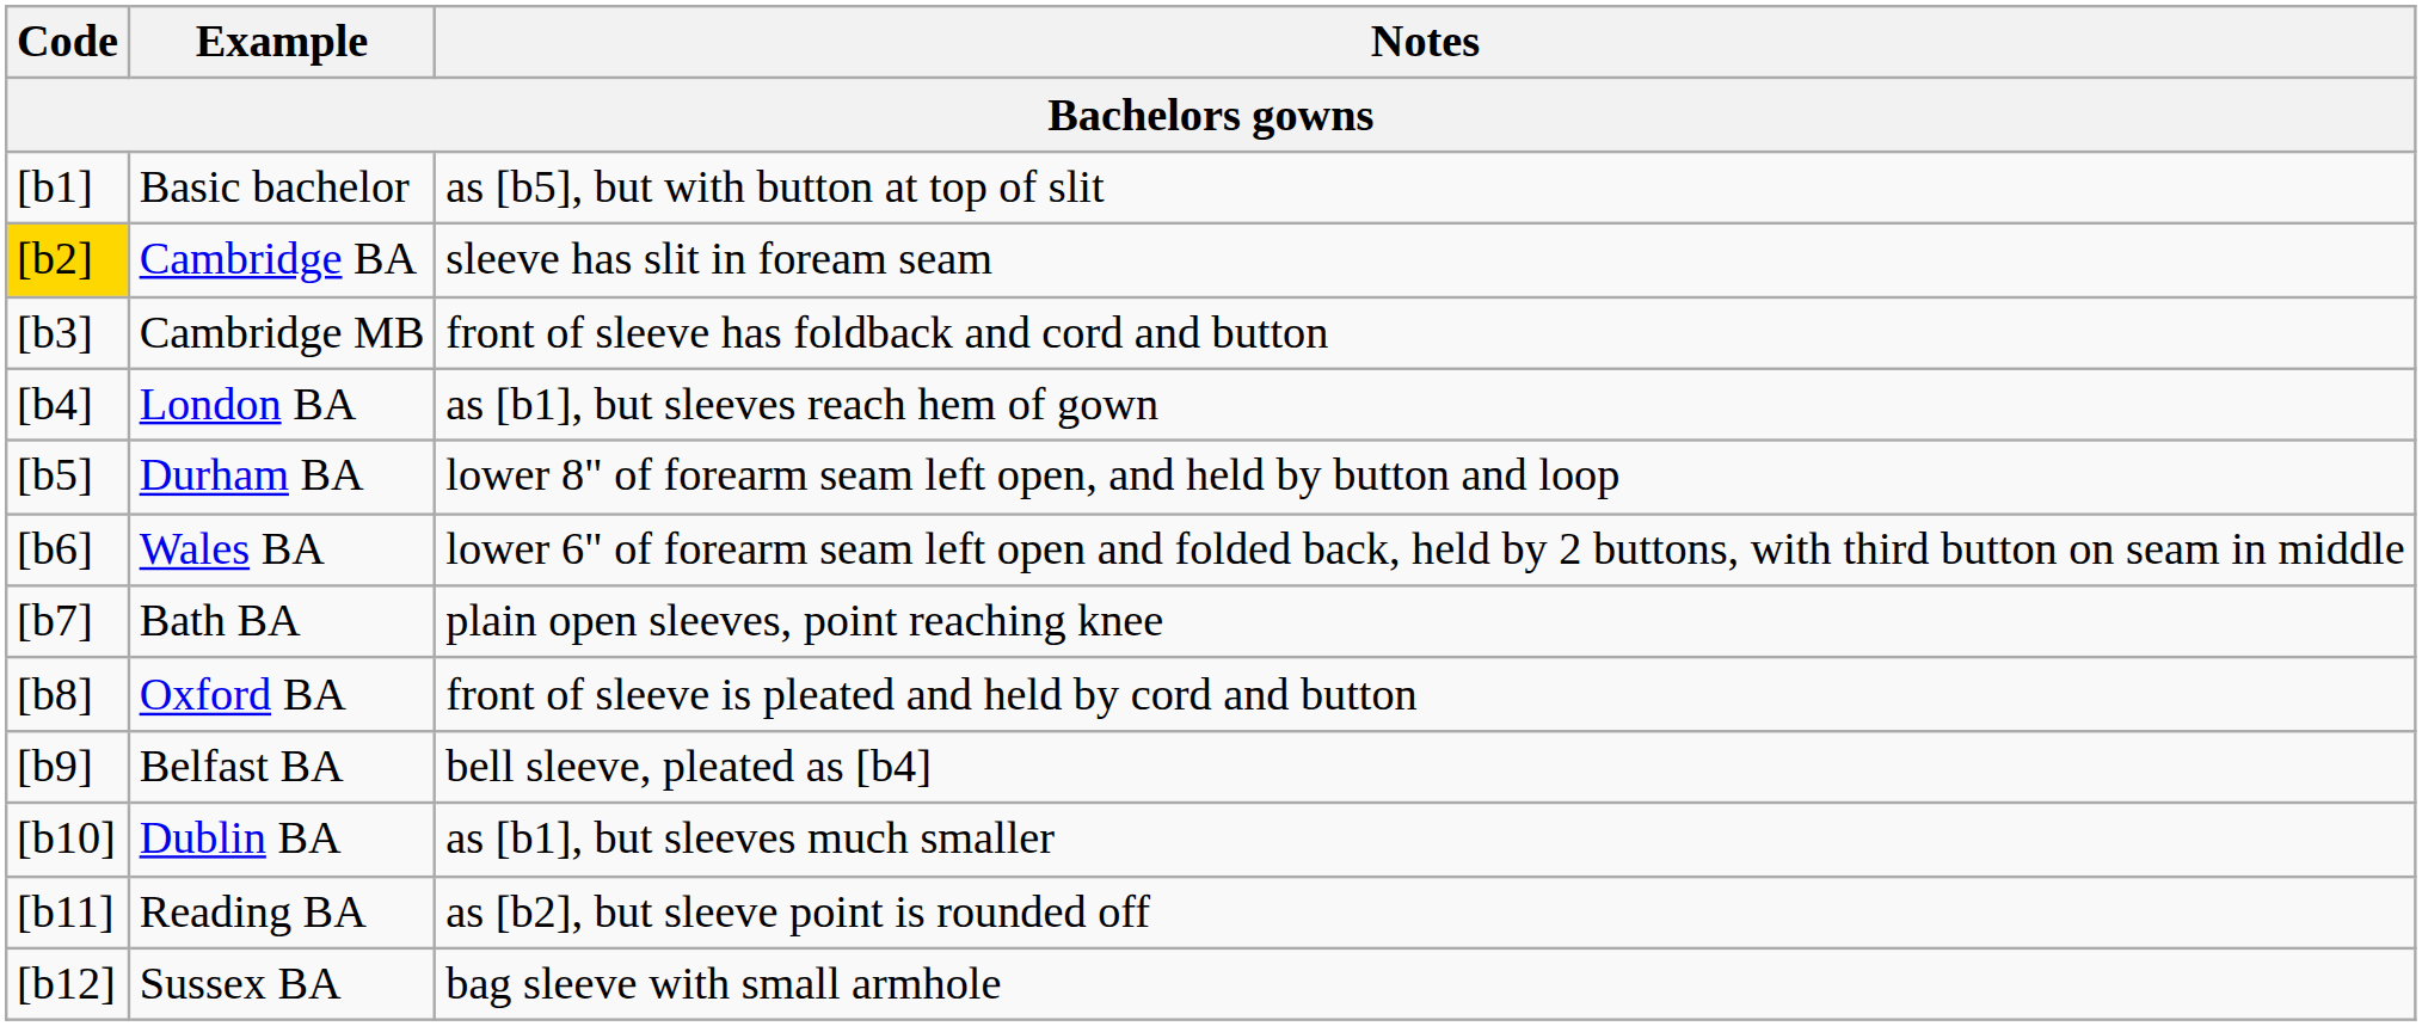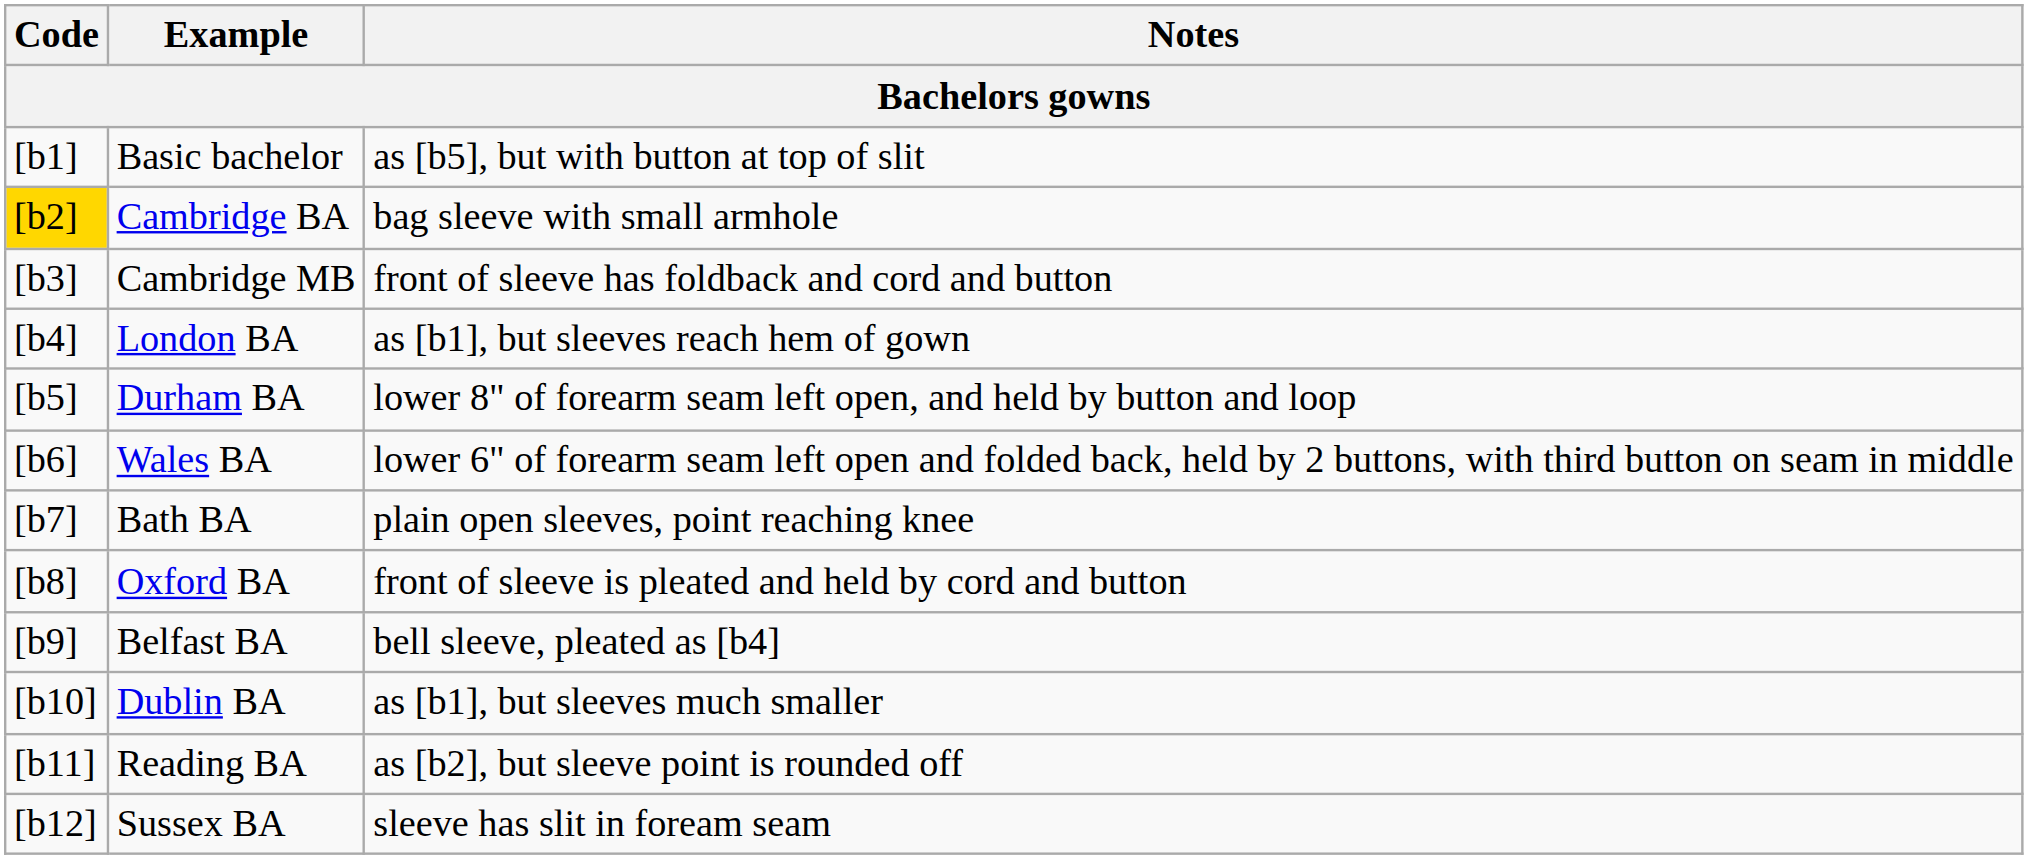 <table class="wikitable sortable">
 <tr>
 <th>Code</th>
 <th>Example</th>
 <th>Notes</th>
 </tr>
 <tr>
 <th colspan="3" align="center">Bachelors gowns</th>
 </tr>
 <tr>
 <td>[b1]</td>
 <td>Basic bachelor</td>
 <td>as [b5], but with button at top of slit</td>
 </tr>
 <tr>
 <td style="background: gold;">[b2]</td>
 <td><a href='#'>Cambridge</a> BA</td>
-<td>sleeve has slit in foream seam</td>
+<td>bag sleeve with small armhole</td>
 </tr>
 <tr>
 <td>[b3]</td>
 <td>Cambridge MB</td>
 <td>front of sleeve has foldback and cord and button</td>
 </tr>
 <tr>
 <td>[b4]</td>
 <td><a href='#'>London</a> BA</td>
 <td>as [b1], but sleeves reach hem of gown</td>
 </tr>
 <tr>
 <td>[b5]</td>
 <td><a href='#'>Durham</a> BA</td>
 <td>lower 8" of forearm seam left open, and held by button and loop</td>
 </tr>
 <tr>
 <td>[b6]</td>
 <td><a href='#'>Wales</a> BA</td>
 <td>lower 6" of forearm seam left open and folded back, held by 2 buttons, with third button on seam in middle</td>
 </tr>
 <tr>
 <td>[b7]</td>
 <td>Bath BA</td>
 <td>plain open sleeves, point reaching knee</td>
 </tr>
 <tr>
 <td>[b8]</td>
 <td><a href='#'>Oxford</a> BA</td>
 <td>front of sleeve is pleated and held by cord and button</td>
 </tr>
 <tr>
 <td>[b9]</td>
 <td>Belfast BA</td>
 <td>bell sleeve, pleated as [b4]</td>
 </tr>
 <tr>
 <td>[b10]</td>
 <td><a href='#'>Dublin</a> BA</td>
 <td>as [b1], but sleeves much smaller</td>
 </tr>
 <tr>
 <td>[b11]</td>
 <td>Reading BA</td>
 <td>as [b2], but sleeve point is rounded off</td>
 </tr>
 <tr>
 <td>[b12]</td>
 <td>Sussex BA</td>
-<td>bag sleeve with small armhole</td>
+<td>sleeve has slit in foream seam</td>
 </tr>
 </table>
